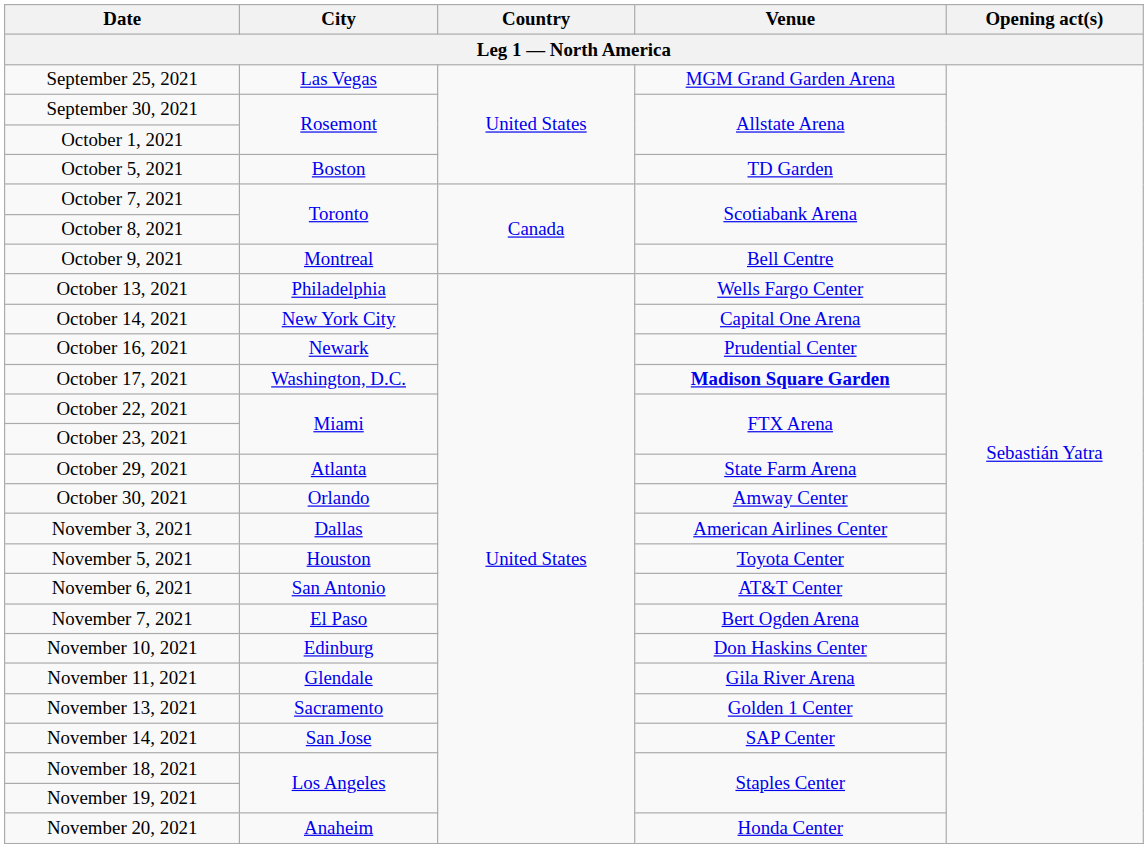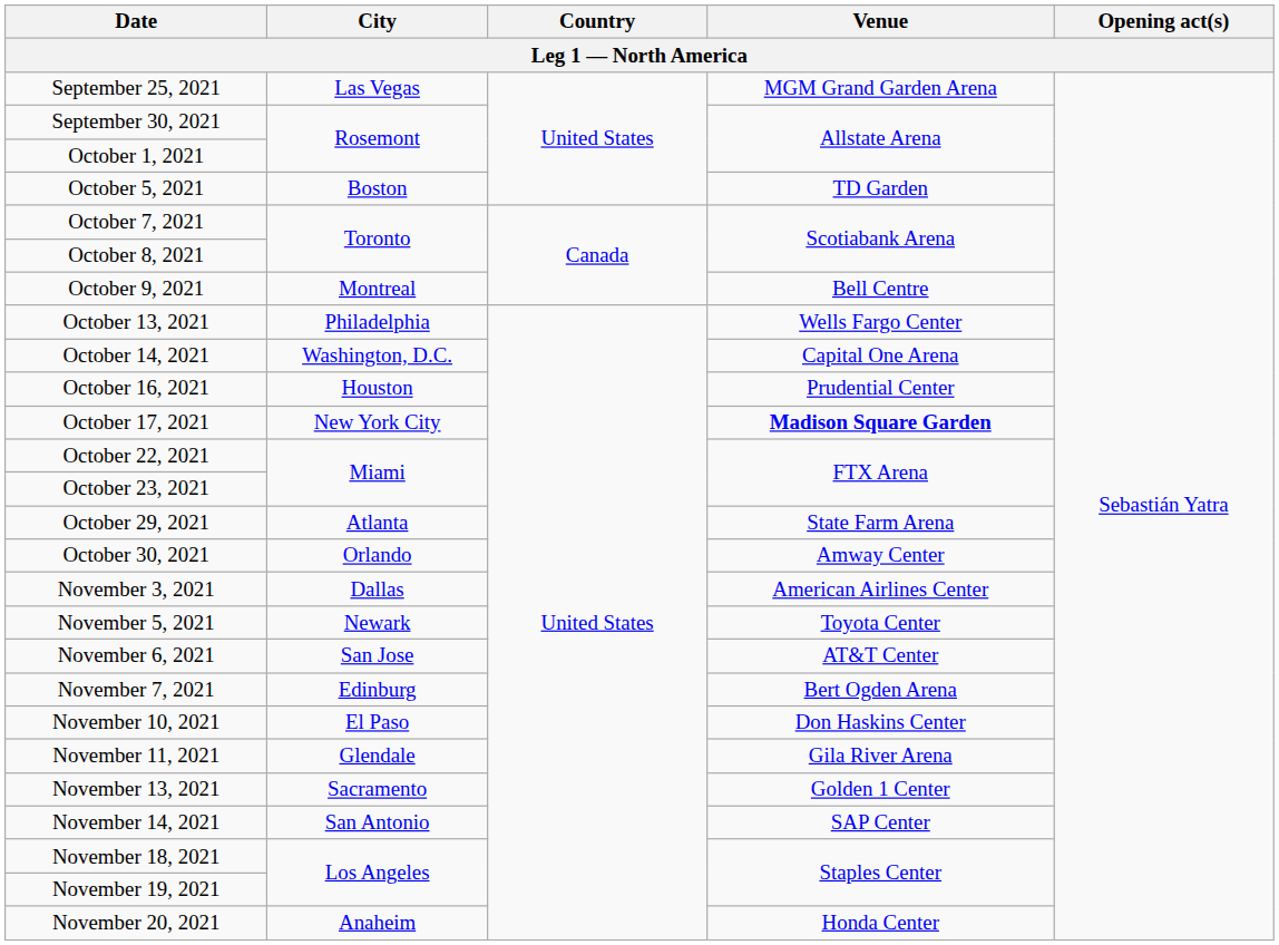 <table class="wikitable plainrowheaders" style="text-align:center;">
 <tr>
 <th scope="col" style="width:12em;">Date</th>
 <th scope="col" style="width:10em;">City</th>
 <th scope="col" style="width:10em;">Country</th>
 <th scope="col" style="width:16em;">Venue</th>
 <th scope="col" style="width:10em;">Opening act(s)</th>
 </tr>
 <tr>
 <th colspan="7">Leg 1 — North America</th>
 </tr>
 <tr>
 <td>September 25, 2021</td>
 <td><a href='#'>Las Vegas</a></td>
 <td rowspan="4"><a href='#'>United States</a></td>
 <td><a href='#'>MGM Grand Garden Arena</a></td>
 <td rowspan="26"><a href='#'>Sebastián Yatra</a></td>
 </tr>
 <tr>
 <td>September 30, 2021</td>
 <td rowspan="2"><a href='#'>Rosemont</a></td>
 <td rowspan="2"><a href='#'>Allstate Arena</a></td>
 </tr>
 <tr>
 <td>October 1, 2021</td>
 </tr>
 <tr>
 <td>October 5, 2021</td>
 <td><a href='#'>Boston</a></td>
 <td><a href='#'>TD Garden</a></td>
 </tr>
 <tr>
 <td>October 7, 2021</td>
 <td rowspan="2"><a href='#'>Toronto</a></td>
 <td rowspan="3"><a href='#'>Canada</a></td>
 <td rowspan="2"><a href='#'>Scotiabank Arena</a></td>
 </tr>
 <tr>
 <td>October 8, 2021</td>
 </tr>
 <tr>
 <td>October 9, 2021</td>
 <td><a href='#'>Montreal</a></td>
 <td><a href='#'>Bell Centre</a></td>
 </tr>
 <tr>
 <td>October 13, 2021</td>
 <td><a href='#'>Philadelphia</a></td>
 <td rowspan="19"><a href='#'>United States</a></td>
 <td><a href='#'>Wells Fargo Center</a></td>
 </tr>
 <tr>
 <td>October 14, 2021</td>
-<td><a href='#'>New York City</a></td>
+<td><a href='#'>Washington, D.C.</a></td>
 <td><a href='#'>Capital One Arena</a></td>
 </tr>
 <tr>
 <td>October 16, 2021</td>
-<td><a href='#'>Newark</a></td>
+<td><a href='#'>Houston</a></td>
 <td><a href='#'>Prudential Center</a></td>
 </tr>
 <tr>
 <td>October 17, 2021</td>
-<td><a href='#'>Washington, D.C.</a></td>
+<td><a href='#'>New York City</a></td>
 <td><strong><a href='#'>Madison Square Garden</a></strong></td>
 </tr>
 <tr>
 <td>October 22, 2021</td>
 <td rowspan="2"><a href='#'>Miami</a></td>
 <td rowspan="2"><a href='#'>FTX Arena</a></td>
 </tr>
 <tr>
 <td>October 23, 2021</td>
 </tr>
 <tr>
 <td>October 29, 2021</td>
 <td><a href='#'>Atlanta</a></td>
 <td><a href='#'>State Farm Arena</a></td>
 </tr>
 <tr>
 <td>October 30, 2021</td>
 <td><a href='#'>Orlando</a></td>
 <td><a href='#'>Amway Center</a></td>
 </tr>
 <tr>
 <td>November 3, 2021</td>
 <td><a href='#'>Dallas</a></td>
 <td><a href='#'>American Airlines Center</a></td>
 </tr>
 <tr>
 <td>November 5, 2021</td>
-<td><a href='#'>Houston</a></td>
+<td><a href='#'>Newark</a></td>
 <td><a href='#'>Toyota Center</a></td>
 </tr>
 <tr>
 <td>November 6, 2021</td>
-<td><a href='#'>San Antonio</a></td>
+<td><a href='#'>San Jose</a></td>
 <td><a href='#'>AT&T Center</a></td>
 </tr>
 <tr>
 <td>November 7, 2021</td>
-<td><a href='#'>El Paso</a></td>
+<td><a href='#'>Edinburg</a></td>
 <td><a href='#'>Bert Ogden Arena</a></td>
 </tr>
 <tr>
 <td>November 10, 2021</td>
-<td><a href='#'>Edinburg</a></td>
+<td><a href='#'>El Paso</a></td>
 <td><a href='#'>Don Haskins Center</a></td>
 </tr>
 <tr>
 <td>November 11, 2021</td>
 <td><a href='#'>Glendale</a></td>
 <td><a href='#'>Gila River Arena</a></td>
 </tr>
 <tr>
 <td>November 13, 2021</td>
 <td><a href='#'>Sacramento</a></td>
 <td><a href='#'>Golden 1 Center</a></td>
 </tr>
 <tr>
 <td>November 14, 2021</td>
-<td><a href='#'>San Jose</a></td>
+<td><a href='#'>San Antonio</a></td>
 <td><a href='#'>SAP Center</a></td>
 </tr>
 <tr>
 <td>November 18, 2021</td>
 <td rowspan="2"><a href='#'>Los Angeles</a></td>
 <td rowspan="2"><a href='#'>Staples Center</a></td>
 </tr>
 <tr>
 <td>November 19, 2021</td>
 </tr>
 <tr>
 <td>November 20, 2021</td>
 <td><a href='#'>Anaheim</a></td>
 <td><a href='#'>Honda Center</a></td>
 </tr>
 </table>
